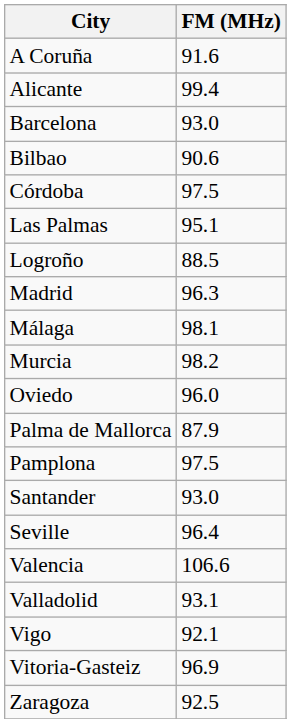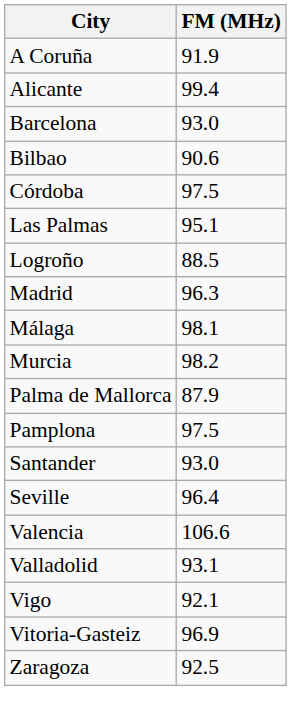 <table class="wikitable sortable">
 <tr>
 <th scope="col">City</th>
 <th scope="col">FM (MHz)</th>
 </tr>
 <tr>
 <td>A Coruña</td>
-<td>91.6</td>
+<td>91.9</td>
 </tr>
 <tr>
 <td>Alicante</td>
 <td>99.4</td>
 </tr>
 <tr>
 <td>Barcelona</td>
 <td>93.0</td>
 </tr>
 <tr>
 <td>Bilbao</td>
 <td>90.6</td>
 </tr>
 <tr>
 <td>Córdoba</td>
 <td>97.5</td>
 </tr>
 <tr>
 <td>Las Palmas</td>
 <td>95.1</td>
 </tr>
 <tr>
 <td>Logroño</td>
 <td>88.5</td>
 </tr>
 <tr>
 <td>Madrid</td>
 <td>96.3</td>
 </tr>
 <tr>
 <td>Málaga</td>
 <td>98.1</td>
 </tr>
 <tr>
 <td>Murcia</td>
 <td>98.2</td>
 </tr>
 <tr>
-<td>Oviedo</td>
-<td>96.0</td>
-</tr>
-<tr>
 <td>Palma de Mallorca</td>
 <td>87.9</td>
 </tr>
 <tr>
 <td>Pamplona</td>
 <td>97.5</td>
 </tr>
 <tr>
 <td>Santander</td>
 <td>93.0</td>
 </tr>
 <tr>
 <td>Seville</td>
 <td>96.4</td>
 </tr>
 <tr>
 <td>Valencia</td>
 <td>106.6</td>
 </tr>
 <tr>
 <td>Valladolid</td>
 <td>93.1</td>
 </tr>
 <tr>
 <td>Vigo</td>
 <td>92.1</td>
 </tr>
 <tr>
 <td>Vitoria-Gasteiz</td>
 <td>96.9</td>
 </tr>
 <tr>
 <td>Zaragoza</td>
 <td>92.5</td>
 </tr>
 </table>
